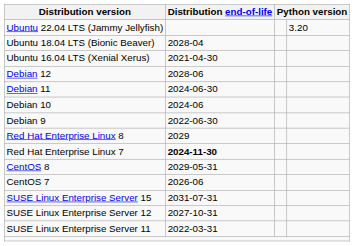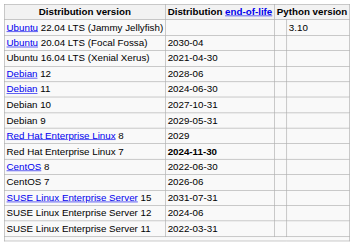 <table class="wikitable sortable">
 <tr>
 <th>Distribution version</th>
 <th>Distribution <a href='#'>end-of-life</a></th>
 <th colspan="2">Python version</th>
 </tr>
 <tr>
 <td><a href='#'>Ubuntu</a> 22.04 LTS (Jammy Jellyfish)</td>
 <td></td>
 <td></td>
-<td>3.20 </td>
+<td>3.10 </td>
 </tr>
 <tr>
-<td>Ubuntu 18.04 LTS (Bionic Beaver)</td>
-<td>2028-04</td>
+<td><a href='#'>Ubuntu</a> 20.04 LTS (Focal Fossa)</td>
+<td>2030-04</td>
 <td></td>
 <td></td>
 </tr>
 <tr>
 <td>Ubuntu 16.04 LTS (Xenial Xerus)</td>
 <td>2021-04-30</td>
 <td></td>
 <td></td>
 </tr>
 <tr>
 <td><a href='#'>Debian</a> 12</td>
 <td>2028-06</td>
 <td></td>
 <td></td>
 </tr>
 <tr>
 <td><a href='#'>Debian</a> 11</td>
 <td>2024-06-30</td>
 <td></td>
 <td></td>
 </tr>
 <tr>
 <td>Debian 10</td>
-<td>2024-06</td>
+<td>2027-10-31</td>
 <td></td>
 <td></td>
 </tr>
 <tr>
 <td>Debian 9</td>
-<td>2022-06-30</td>
+<td>2029-05-31</td>
 <td></td>
 <td></td>
 </tr>
 <tr>
 <td><a href='#'>Red Hat Enterprise Linux</a> 8</td>
 <td>2029</td>
 <td></td>
 <td></td>
 </tr>
 <tr>
 <td>Red Hat Enterprise Linux 7</td>
 <td><strong>2024-11-30</strong></td>
 <td></td>
 <td></td>
 </tr>
 <tr>
 <td><a href='#'>CentOS</a> 8</td>
-<td>2029-05-31</td>
+<td>2022-06-30</td>
 <td></td>
 <td></td>
 </tr>
 <tr>
 <td>CentOS 7</td>
 <td>2026-06</td>
 <td></td>
 <td></td>
 </tr>
 <tr>
 <td><a href='#'>SUSE Linux Enterprise Server</a> 15</td>
 <td>2031-07-31</td>
 <td></td>
 <td></td>
 </tr>
 <tr>
 <td>SUSE Linux Enterprise Server 12</td>
-<td>2027-10-31</td>
+<td>2024-06</td>
 <td></td>
 <td></td>
 </tr>
 <tr>
 <td>SUSE Linux Enterprise Server 11</td>
 <td>2022-03-31</td>
 <td></td>
 <td></td>
 </tr>
 <tr class="sortbottom">
 <td colspan="4"><small></small></td>
 </tr>
 </table>
